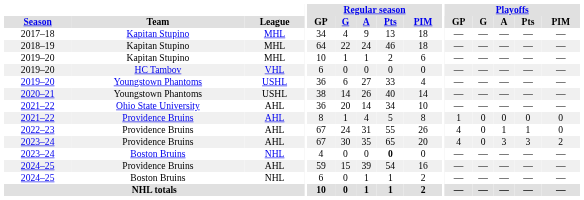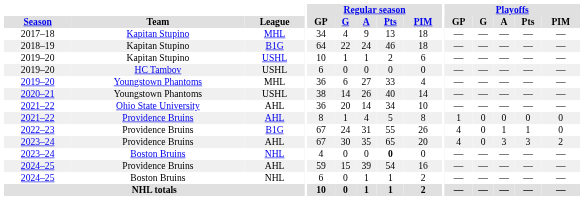 <table border="0" cellpadding="1" cellspacing="0" style="text-align:center; width:60em;">
 <tr bgcolor="#e0e0e0">
 <th colspan="3" bgcolor="#ffffff"></th>
 <th rowspan="102" bgcolor="#ffffff"></th>
 <th colspan="5"><a href='#'>Regular season</a></th>
 <th rowspan="102" bgcolor="#ffffff"></th>
 <th colspan="5"><a href='#'>Playoffs</a></th>
 </tr>
 <tr bgcolor="#e0e0e0">
 <th><a href='#'>Season</a></th>
 <th>Team</th>
 <th>League</th>
 <th>GP</th>
 <th><a href='#'>G</a></th>
 <th><a href='#'>A</a></th>
 <th><a href='#'>Pts</a></th>
 <th><a href='#'>PIM</a></th>
 <th>GP</th>
 <th>G</th>
 <th>A</th>
 <th>Pts</th>
 <th>PIM</th>
 </tr>
 <tr>
 <td>2017–18</td>
 <td><a href='#'>Kapitan Stupino</a></td>
 <td><a href='#'>MHL</a></td>
 <td>34</td>
 <td>4</td>
 <td>9</td>
 <td>13</td>
 <td>18</td>
 <td>—</td>
 <td>—</td>
 <td>—</td>
 <td>—</td>
 <td>—</td>
 </tr>
 <tr bgcolor="#f0f0f0">
 <td>2018–19</td>
 <td>Kapitan Stupino</td>
-<td>MHL</td>
+<td><a href='#'>B1G</a></td>
 <td>64</td>
 <td>22</td>
 <td>24</td>
 <td>46</td>
 <td>18</td>
 <td>—</td>
 <td>—</td>
 <td>—</td>
 <td>—</td>
 <td>—</td>
 </tr>
 <tr>
 <td>2019–20</td>
 <td>Kapitan Stupino</td>
-<td>MHL</td>
+<td><a href='#'>USHL</a></td>
 <td>10</td>
 <td>1</td>
 <td>1</td>
 <td>2</td>
 <td>6</td>
 <td>—</td>
 <td>—</td>
 <td>—</td>
 <td>—</td>
 <td>—</td>
 </tr>
 <tr bgcolor="#f0f0f0">
 <td>2019–20</td>
 <td><a href='#'>HC Tambov</a></td>
-<td><a href='#'>VHL</a></td>
+<td>USHL</td>
 <td>6</td>
 <td>0</td>
 <td>0</td>
 <td>0</td>
 <td>0</td>
 <td>—</td>
 <td>—</td>
 <td>—</td>
 <td>—</td>
 <td>—</td>
 </tr>
 <tr>
 <td><a href='#'>2019–20</a></td>
 <td><a href='#'>Youngstown Phantoms</a></td>
-<td><a href='#'>USHL</a></td>
+<td>MHL</td>
 <td>36</td>
 <td>6</td>
 <td>27</td>
 <td>33</td>
 <td>4</td>
 <td>—</td>
 <td>—</td>
 <td>—</td>
 <td>—</td>
 <td>—</td>
 </tr>
 <tr bgcolor="#f0f0f0">
 <td><a href='#'>2020–21</a></td>
 <td>Youngstown Phantoms</td>
 <td>USHL</td>
 <td>38</td>
 <td>14</td>
 <td>26</td>
 <td>40</td>
 <td>14</td>
 <td>—</td>
 <td>—</td>
 <td>—</td>
 <td>—</td>
 <td>—</td>
 </tr>
 <tr>
 <td><a href='#'>2021–22</a></td>
 <td><a href='#'>Ohio State University</a></td>
 <td>AHL</td>
 <td>36</td>
 <td>20</td>
 <td>14</td>
 <td>34</td>
 <td>10</td>
 <td>—</td>
 <td>—</td>
 <td>—</td>
 <td>—</td>
 <td>—</td>
 </tr>
 <tr bgcolor="#f0f0f0">
 <td><a href='#'>2021–22</a></td>
 <td><a href='#'>Providence Bruins</a></td>
 <td><a href='#'>AHL</a></td>
 <td>8</td>
 <td>1</td>
 <td>4</td>
 <td>5</td>
 <td>8</td>
 <td>1</td>
 <td>0</td>
 <td>0</td>
 <td>0</td>
 <td>0</td>
 </tr>
 <tr>
 <td><a href='#'>2022–23</a></td>
 <td>Providence Bruins</td>
-<td>AHL</td>
+<td><a href='#'>B1G</a></td>
 <td>67</td>
 <td>24</td>
 <td>31</td>
 <td>55</td>
 <td>26</td>
 <td>4</td>
 <td>0</td>
 <td>1</td>
 <td>1</td>
 <td>0</td>
 </tr>
 <tr bgcolor="#f0f0f0">
 <td><a href='#'>2023–24</a></td>
 <td>Providence Bruins</td>
 <td>AHL</td>
 <td>67</td>
 <td>30</td>
 <td>35</td>
 <td>65</td>
 <td>20</td>
 <td>4</td>
 <td>0</td>
 <td>3</td>
 <td>3</td>
 <td>2</td>
 </tr>
 <tr bgcolor=>
 <td><a href='#'>2023–24</a></td>
 <td><a href='#'>Boston Bruins</a></td>
 <td><a href='#'>NHL</a></td>
 <td>4</td>
 <td>0</td>
 <td>0</td>
 <td><strong>0</strong></td>
 <td>0</td>
 <td>—</td>
 <td>—</td>
 <td>—</td>
 <td>—</td>
 <td>—</td>
 </tr>
 <tr bgcolor="#f0f0f0">
 <td><a href='#'>2024–25</a></td>
 <td>Providence Bruins</td>
 <td>AHL</td>
 <td>59</td>
 <td>15</td>
 <td>39</td>
 <td>54</td>
 <td>16</td>
 <td>—</td>
 <td>—</td>
 <td>—</td>
 <td>—</td>
 <td>—</td>
 </tr>
 <tr>
 <td><a href='#'>2024–25</a></td>
 <td>Boston Bruins</td>
 <td>NHL</td>
 <td>6</td>
 <td>0</td>
 <td>1</td>
 <td>1</td>
 <td>2</td>
 <td>—</td>
 <td>—</td>
 <td>—</td>
 <td>—</td>
 <td>—</td>
 </tr>
 <tr bgcolor="#e0e0e0">
 <th colspan="3">NHL totals</th>
 <th>10</th>
 <th>0</th>
 <th>1</th>
 <th>1</th>
 <th>2</th>
 <th>—</th>
 <th>—</th>
 <th>—</th>
 <th>—</th>
 <th>—</th>
 </tr>
 </table>
